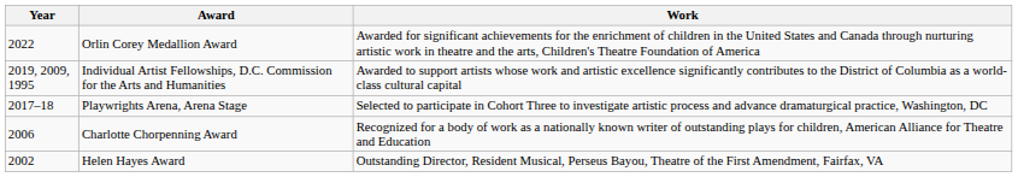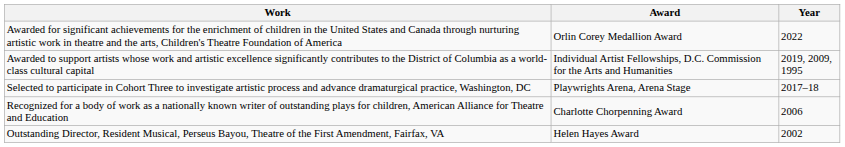 <table class="wikitable sortable">
 <tr>
+<th scope="col">Work</th>
+<th scope="col">Award</th>
 <th scope="col">Year</th>
-<th scope="col">Award</th>
-<th scope="col">Work</th>
 </tr>
 <tr>
+<td>Awarded for significant achievements for the enrichment of children in the United States and Canada through nurturing artistic work in theatre and the arts,  Children's Theatre Foundation of America</td>
+<td>Orlin Corey Medallion Award</td>
 <td>2022</td>
-<td>Orlin Corey Medallion Award</td>
-<td>Awarded for significant achievements for the enrichment of children in the United States and Canada through nurturing artistic work in theatre and the arts,  Children's Theatre Foundation of America</td>
 </tr>
 <tr>
+<td>Awarded to support artists whose work and artistic excellence significantly contributes to the District of Columbia as a world-class cultural capital</td>
+<td>Individual Artist Fellowships, D.C. Commission for the Arts and Humanities</td>
 <td>2019, 2009, 1995</td>
-<td>Individual Artist Fellowships, D.C. Commission for the Arts and Humanities</td>
-<td>Awarded to support artists whose work and artistic excellence significantly contributes to the District of Columbia as a world-class cultural capital</td>
 </tr>
 <tr>
+<td>Selected to participate in Cohort Three to investigate artistic process and advance dramaturgical practice, Washington, DC</td>
+<td>Playwrights Arena, Arena Stage</td>
 <td>2017–18</td>
-<td>Playwrights Arena, Arena Stage</td>
-<td>Selected to participate in Cohort Three to investigate artistic process and advance dramaturgical practice, Washington, DC</td>
 </tr>
 <tr>
+<td>Recognized for a body of work as a nationally known writer of outstanding plays for children, American Alliance for Theatre and Education</td>
+<td>Charlotte Chorpenning Award</td>
 <td>2006</td>
-<td>Charlotte Chorpenning Award</td>
-<td>Recognized for a body of work as a nationally known writer of outstanding plays for children, American Alliance for Theatre and Education</td>
 </tr>
 <tr>
+<td>Outstanding Director, Resident Musical, Perseus Bayou, Theatre of the First Amendment, Fairfax, VA</td>
+<td>Helen Hayes Award</td>
 <td>2002</td>
-<td>Helen Hayes Award</td>
-<td>Outstanding Director, Resident Musical, Perseus Bayou, Theatre of the First Amendment, Fairfax, VA</td>
 </tr>
 </table>
